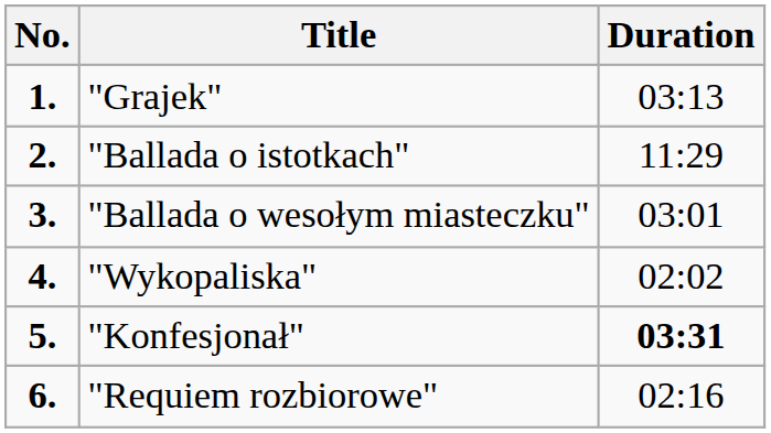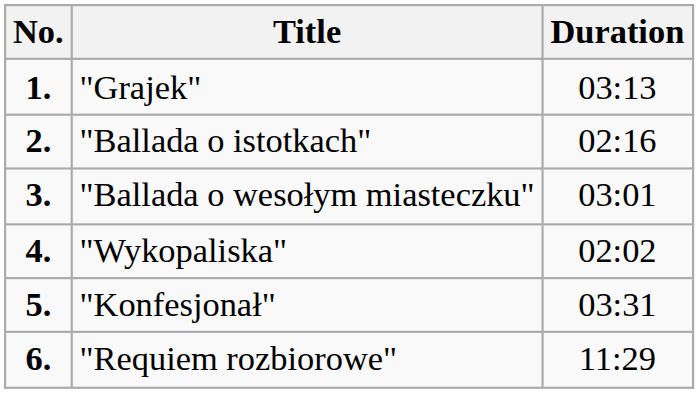 <table class="wikitable">
 <tr>
 <th>No.</th>
 <th>Title</th>
 <th>Duration</th>
 </tr>
 <tr>
 <td style="text-align:center"><strong>1.</strong></td>
 <td>"Grajek"</td>
 <td style="text-align:center">03:13</td>
 </tr>
 <tr>
 <td style="text-align:center"><strong>2.</strong></td>
 <td>"Ballada o istotkach"</td>
-<td style="text-align:center">11:29</td>
+<td style="text-align:center">02:16</td>
 </tr>
 <tr>
 <td style="text-align:center"><strong>3.</strong></td>
 <td>"Ballada o wesołym miasteczku"</td>
 <td style="text-align:center">03:01</td>
 </tr>
 <tr>
 <td style="text-align:center"><strong>4.</strong></td>
 <td>"Wykopaliska"</td>
 <td style="text-align:center">02:02</td>
 </tr>
 <tr>
 <td style="text-align:center"><strong>5.</strong></td>
 <td>"Konfesjonał"</td>
-<td style="text-align:center"><strong>03:31</strong></td>
+<td style="text-align:center">03:31</td>
 </tr>
 <tr>
 <td style="text-align:center"><strong>6.</strong></td>
 <td>"Requiem rozbiorowe"</td>
-<td style="text-align:center">02:16</td>
+<td style="text-align:center">11:29</td>
 </tr>
 </table>
